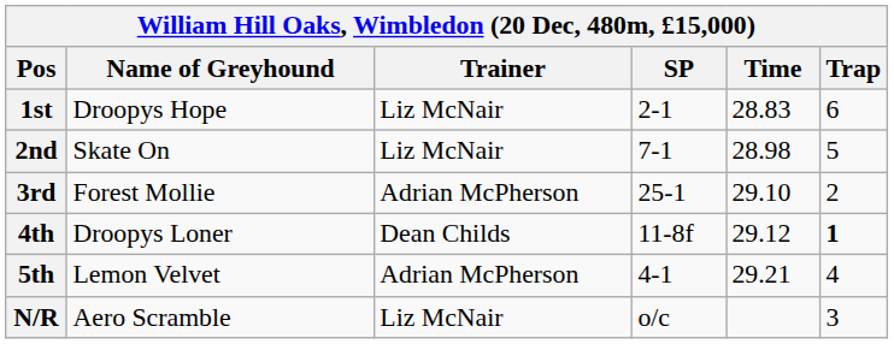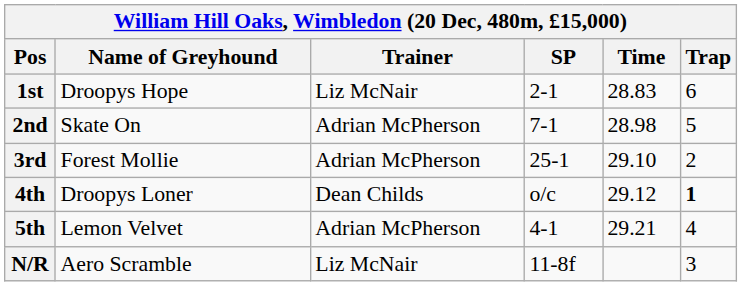 <table class="wikitable">
 <tr>
 <th colspan="6"><a href='#'>William Hill Oaks</a>, <a href='#'>Wimbledon</a> (20 Dec, 480m, £15,000)</th>
 </tr>
 <tr>
 <th width=30>Pos</th>
 <th width=180>Name of Greyhound</th>
 <th width=150>Trainer</th>
 <th width=50>SP</th>
 <th width=50>Time</th>
 <th width=30>Trap</th>
 </tr>
 <tr>
 <th>1st</th>
 <td>Droopys Hope</td>
 <td>Liz McNair</td>
 <td>2-1</td>
 <td>28.83</td>
 <td>6</td>
 </tr>
 <tr>
 <th>2nd</th>
 <td>Skate On</td>
-<td>Liz McNair</td>
+<td>Adrian McPherson</td>
 <td>7-1</td>
 <td>28.98</td>
 <td>5</td>
 </tr>
 <tr>
 <th>3rd</th>
 <td>Forest Mollie</td>
 <td>Adrian McPherson</td>
 <td>25-1</td>
 <td>29.10</td>
 <td>2</td>
 </tr>
 <tr>
 <th>4th</th>
 <td>Droopys Loner</td>
 <td>Dean Childs</td>
-<td>11-8f</td>
+<td>o/c</td>
 <td>29.12</td>
 <td><strong>1</strong></td>
 </tr>
 <tr>
 <th>5th</th>
 <td>Lemon Velvet</td>
 <td>Adrian McPherson</td>
 <td>4-1</td>
 <td>29.21</td>
 <td>4</td>
 </tr>
 <tr>
 <th>N/R</th>
 <td>Aero Scramble</td>
 <td>Liz McNair</td>
-<td>o/c</td>
+<td>11-8f</td>
 <td></td>
 <td>3</td>
 </tr>
 </table>
